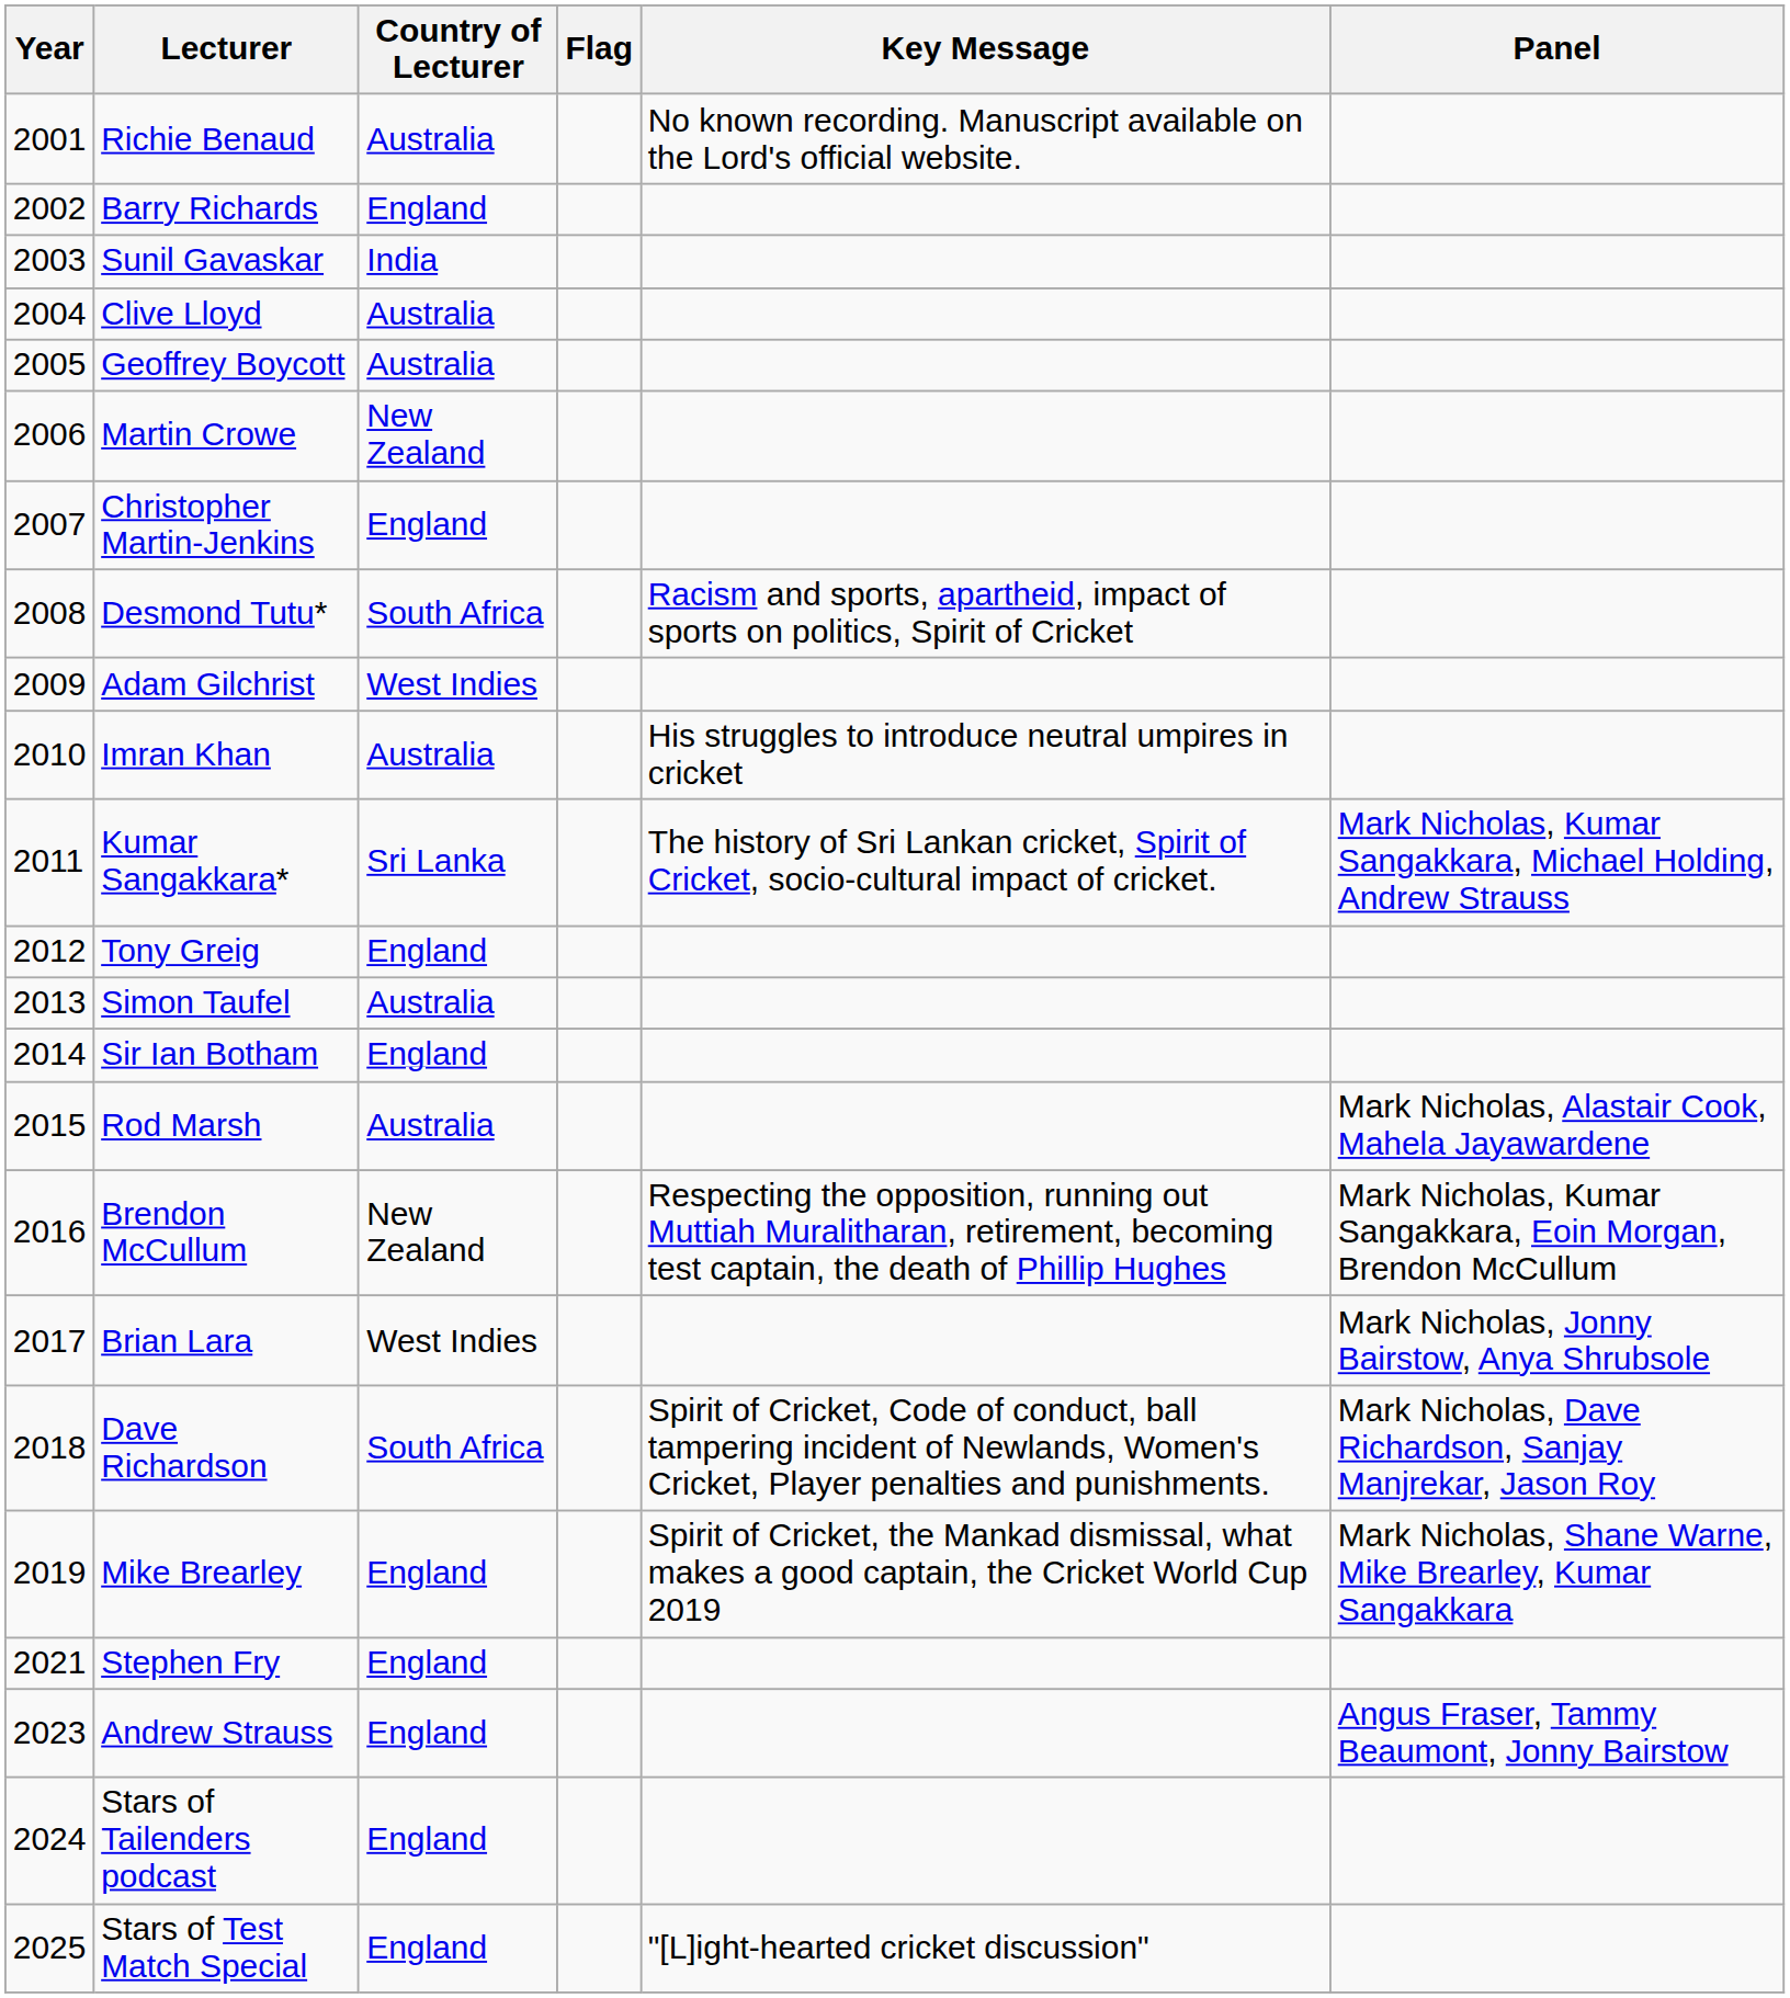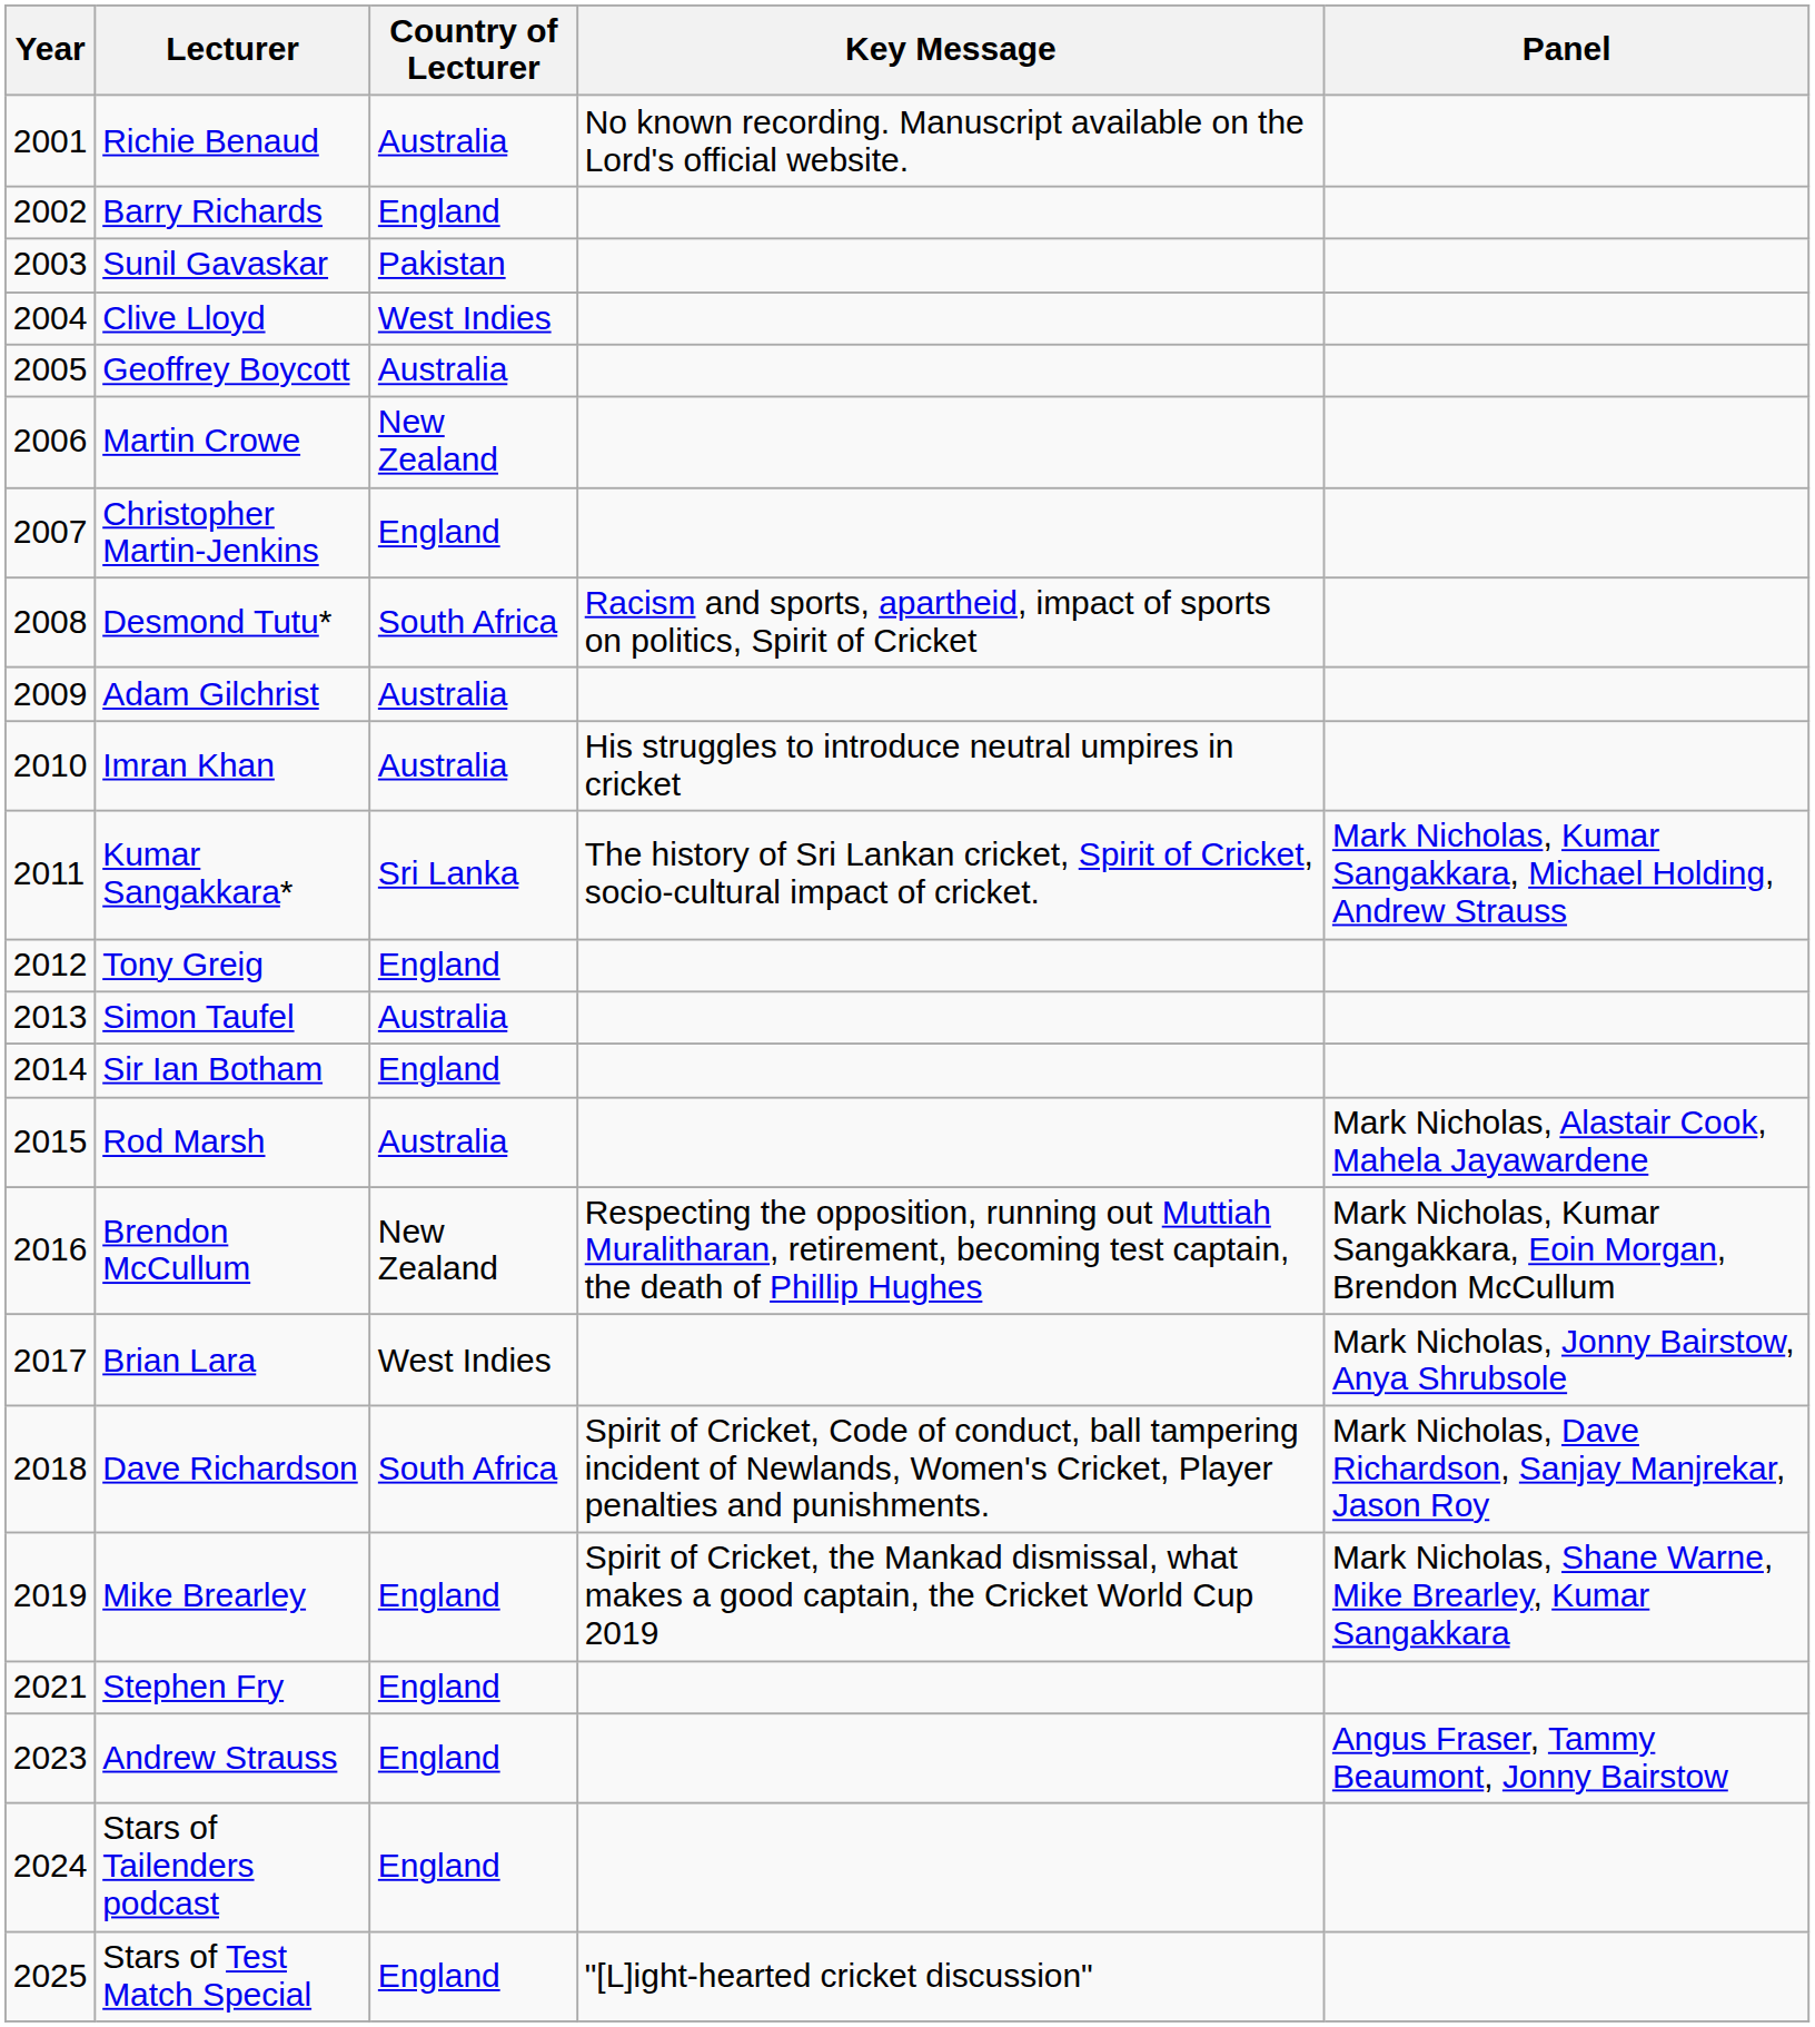 <table class="wikitable sortable">
 <tr>
 <th>Year</th>
 <th>Lecturer</th>
 <th>Country of Lecturer</th>
-<th>Flag</th>
 <th>Key Message</th>
 <th>Panel</th>
 </tr>
 <tr>
 <td>2001</td>
 <td><a href='#'>Richie Benaud</a></td>
 <td><a href='#'>Australia</a></td>
-<td></td>
 <td>No known recording. Manuscript available on the Lord's official website.</td>
 <td></td>
 </tr>
 <tr>
 <td>2002</td>
 <td><a href='#'>Barry Richards</a></td>
 <td><a href='#'>England</a></td>
 <td></td>
 <td></td>
-<td></td>
 </tr>
 <tr>
 <td>2003</td>
 <td><a href='#'>Sunil Gavaskar</a></td>
-<td><a href='#'>India</a></td>
-<td></td>
+<td><a href='#'>Pakistan</a></td>
 <td></td>
 <td></td>
 </tr>
 <tr>
 <td>2004</td>
 <td><a href='#'>Clive Lloyd</a></td>
-<td><a href='#'>Australia</a></td>
-<td></td>
+<td><a href='#'>West Indies</a></td>
 <td></td>
 <td></td>
 </tr>
 <tr>
 <td>2005</td>
 <td><a href='#'>Geoffrey Boycott</a></td>
 <td><a href='#'>Australia</a></td>
 <td></td>
 <td></td>
-<td></td>
 </tr>
 <tr>
 <td>2006</td>
 <td><a href='#'>Martin Crowe</a></td>
 <td><a href='#'>New Zealand</a></td>
-<td></td>
 <td></td>
 <td></td>
 </tr>
 <tr>
 <td>2007</td>
 <td><a href='#'>Christopher Martin-Jenkins</a></td>
 <td><a href='#'>England</a></td>
 <td></td>
 <td></td>
-<td></td>
 </tr>
 <tr>
 <td>2008</td>
 <td><a href='#'>Desmond Tutu</a>*</td>
 <td><a href='#'>South Africa</a></td>
-<td></td>
 <td><a href='#'>Racism</a> and sports, <a href='#'>apartheid</a>, impact of sports on politics, Spirit of Cricket</td>
 <td></td>
 </tr>
 <tr>
 <td>2009</td>
 <td><a href='#'>Adam Gilchrist</a></td>
-<td><a href='#'>West Indies</a></td>
-<td></td>
+<td><a href='#'>Australia</a></td>
 <td></td>
 <td></td>
 </tr>
 <tr>
 <td>2010</td>
 <td><a href='#'>Imran Khan</a></td>
 <td><a href='#'>Australia</a></td>
-<td></td>
 <td>His struggles to introduce neutral umpires in cricket</td>
 <td></td>
 </tr>
 <tr>
 <td>2011</td>
 <td><a href='#'>Kumar Sangakkara</a>*</td>
 <td><a href='#'>Sri Lanka</a></td>
-<td></td>
 <td>The history of Sri Lankan cricket, <a href='#'>Spirit of Cricket</a>, socio-cultural impact of cricket.</td>
 <td><a href='#'>Mark Nicholas</a>, <a href='#'>Kumar Sangakkara</a>, <a href='#'>Michael Holding</a>, <a href='#'>Andrew Strauss</a></td>
 </tr>
 <tr>
 <td>2012</td>
 <td><a href='#'>Tony Greig</a></td>
 <td><a href='#'>England</a></td>
 <td></td>
 <td></td>
-<td></td>
 </tr>
 <tr>
 <td>2013</td>
 <td><a href='#'>Simon Taufel</a></td>
 <td><a href='#'>Australia</a></td>
-<td></td>
 <td></td>
 <td></td>
 </tr>
 <tr>
 <td>2014</td>
 <td><a href='#'>Sir Ian Botham</a></td>
 <td><a href='#'>England</a></td>
 <td></td>
 <td></td>
-<td></td>
 </tr>
 <tr>
 <td>2015</td>
 <td><a href='#'>Rod Marsh</a></td>
 <td><a href='#'>Australia</a></td>
-<td></td>
 <td></td>
 <td>Mark Nicholas, <a href='#'>Alastair Cook</a>, <a href='#'>Mahela Jayawardene</a></td>
 </tr>
 <tr>
 <td>2016</td>
 <td><a href='#'>Brendon McCullum</a></td>
 <td>New Zealand</td>
-<td></td>
 <td>Respecting the opposition, running out <a href='#'>Muttiah Muralitharan</a>, retirement, becoming test captain, the death of <a href='#'>Phillip Hughes</a></td>
 <td>Mark Nicholas, Kumar Sangakkara, <a href='#'>Eoin Morgan</a>, Brendon McCullum</td>
 </tr>
 <tr>
 <td>2017</td>
 <td><a href='#'>Brian Lara</a></td>
 <td>West Indies</td>
 <td></td>
-<td></td>
 <td>Mark Nicholas, <a href='#'>Jonny Bairstow</a>, <a href='#'>Anya Shrubsole</a></td>
 </tr>
 <tr>
 <td>2018</td>
 <td><a href='#'>Dave Richardson</a></td>
 <td><a href='#'>South Africa</a></td>
-<td></td>
 <td>Spirit of Cricket, Code of conduct, ball tampering incident of Newlands, Women's Cricket, Player penalties and punishments.</td>
 <td>Mark Nicholas, <a href='#'>Dave Richardson</a>, <a href='#'>Sanjay Manjrekar</a>, <a href='#'>Jason Roy</a></td>
 </tr>
 <tr>
 <td>2019</td>
 <td><a href='#'>Mike Brearley</a></td>
 <td><a href='#'>England</a></td>
-<td></td>
 <td>Spirit of Cricket, the Mankad dismissal, what makes a good captain, the Cricket World Cup 2019</td>
 <td>Mark Nicholas, <a href='#'>Shane Warne</a>, <a href='#'>Mike Brearley</a>, <a href='#'>Kumar Sangakkara</a></td>
 </tr>
 <tr>
 <td>2021</td>
 <td><a href='#'>Stephen Fry</a></td>
 <td><a href='#'>England</a></td>
 <td></td>
 <td></td>
-<td></td>
 </tr>
 <tr>
 <td>2023</td>
 <td><a href='#'>Andrew Strauss</a></td>
 <td><a href='#'>England</a></td>
-<td></td>
 <td></td>
 <td><a href='#'>Angus Fraser</a>, <a href='#'>Tammy Beaumont</a>, <a href='#'>Jonny Bairstow</a></td>
 </tr>
 <tr>
 <td>2024</td>
 <td>Stars of <a href='#'>Tailenders podcast</a></td>
 <td><a href='#'>England</a></td>
 <td></td>
 <td></td>
-<td></td>
 </tr>
 <tr>
 <td>2025</td>
 <td>Stars of <a href='#'>Test Match Special</a></td>
 <td><a href='#'>England</a></td>
-<td></td>
 <td>"[L]ight-hearted cricket discussion"</td>
 <td></td>
 </tr>
 </table>
